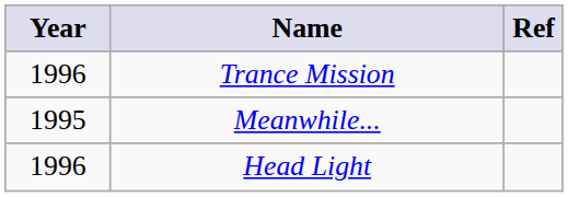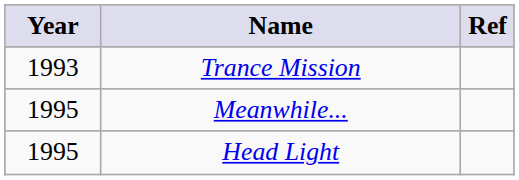 <table class="wikitable" style="font-size:96%; text-align:center; margin: 6px;">
 <tr>
 <th style="background:#dde; width:50px;">Year</th>
 <th style="background:#dde; width:207px;">Name</th>
 <th style="background:#dde; width:25px;">Ref</th>
 </tr>
 <tr>
-<td>1996</td>
+<td>1993</td>
 <td><em><a href='#'>Trance Mission</a></em></td>
 <td></td>
 </tr>
 <tr>
 <td>1995</td>
 <td><em><a href='#'>Meanwhile...</a></em></td>
 <td></td>
 </tr>
 <tr>
-<td>1996</td>
+<td>1995</td>
 <td><em><a href='#'>Head Light</a></em></td>
 <td></td>
 </tr>
 </table>
